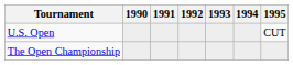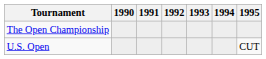 <table class="wikitable" style="font-size:95%;text-align:center;">
 <tr>
 <th>Tournament</th>
 <th>1990</th>
 <th>1991</th>
 <th>1992</th>
 <th>1993</th>
 <th>1994</th>
 <th>1995</th>
 </tr>
 <tr>
+<td align=left><a href='#'>The Open Championship</a></td>
+<td style="background:#eeeeee;"></td>
+<td style="background:#eeeeee;"></td>
+<td style="background:#eeeeee;"></td>
+<td style="background:#eeeeee;"></td>
+<td style="background:#eeeeee;"></td>
+<td style="background:#eeeeee;"></td>
+</tr>
+<tr>
 <td align=left><a href='#'>U.S. Open</a></td>
 <td style="background:#eeeeee;"></td>
 <td style="background:#eeeeee;"></td>
 <td style="background:#eeeeee;"></td>
 <td style="background:#eeeeee;"></td>
 <td style="background:#eeeeee;"></td>
 <td>CUT</td>
 </tr>
-<tr>
-<td align=left><a href='#'>The Open Championship</a></td>
-<td style="background:#eeeeee;"></td>
-<td style="background:#eeeeee;"></td>
-<td style="background:#eeeeee;"></td>
-<td style="background:#eeeeee;"></td>
-<td style="background:#eeeeee;"></td>
-<td style="background:#eeeeee;"></td>
-</tr>
 </table>
